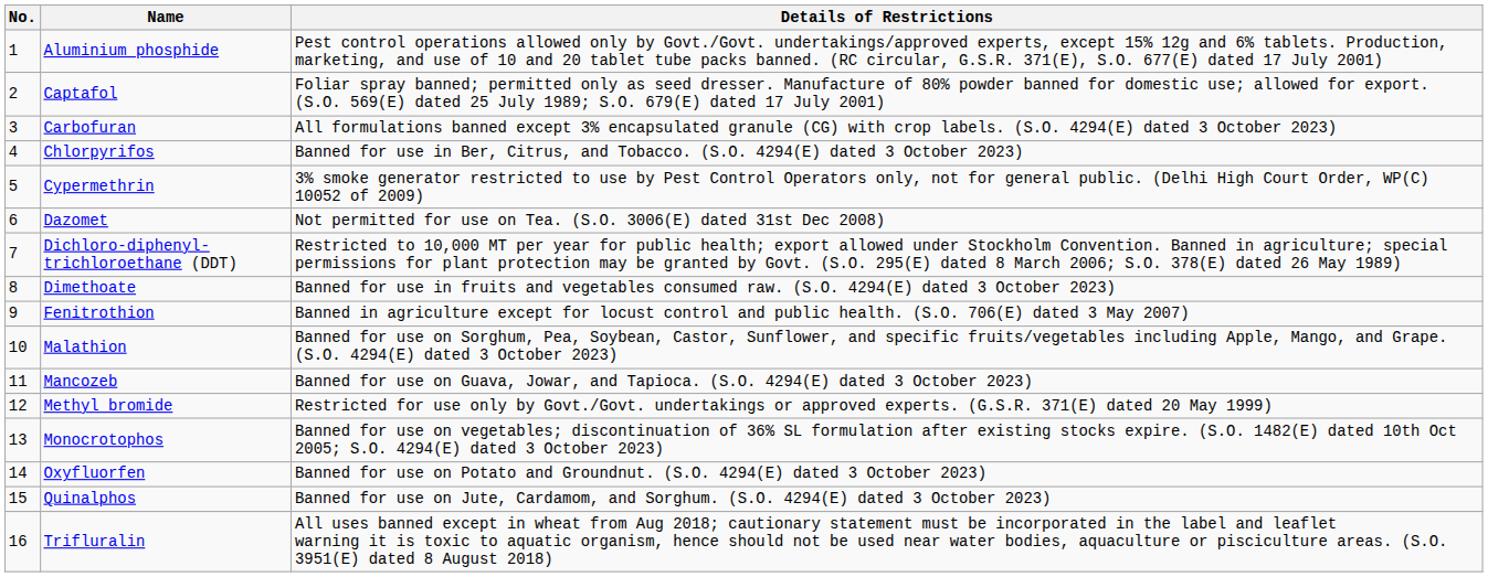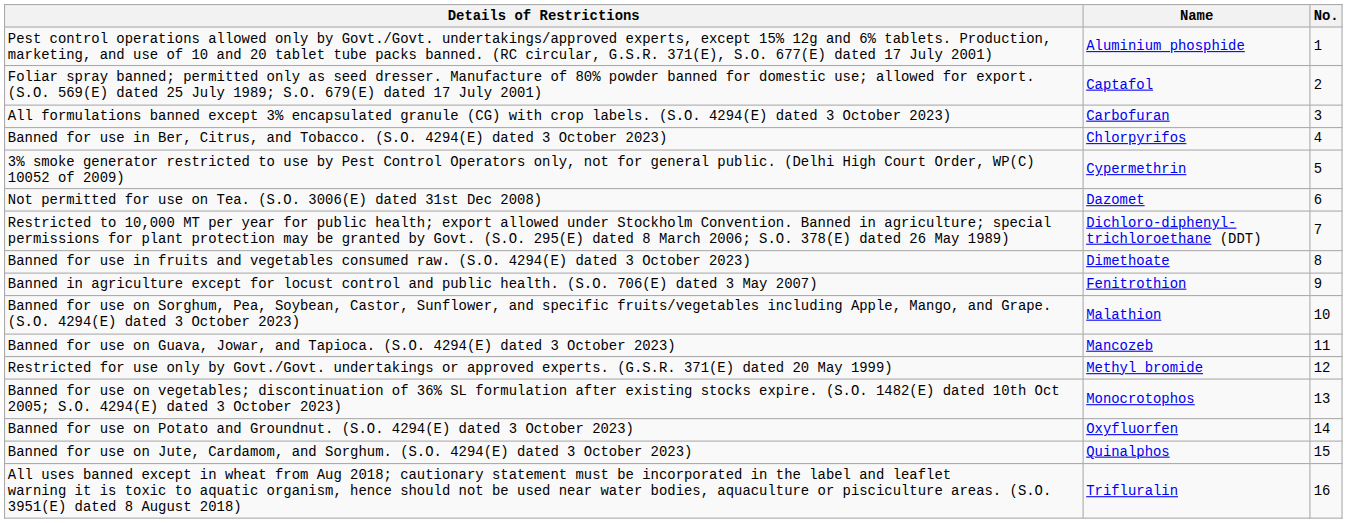 <table class="wikitable">
 <tr>
+<th>Details of Restrictions</th>
+<th>Name</th>
 <th>No.</th>
-<th>Name</th>
-<th>Details of Restrictions</th>
 </tr>
 <tr>
+<td>Pest control operations allowed only by Govt./Govt. undertakings/approved experts, except 15% 12g and 6% tablets. Production, marketing, and use of 10 and 20 tablet tube packs banned. (RC circular, G.S.R. 371(E), S.O. 677(E) dated 17 July 2001)</td>
+<td><a href='#'>Aluminium phosphide</a></td>
 <td>1</td>
-<td><a href='#'>Aluminium phosphide</a></td>
-<td>Pest control operations allowed only by Govt./Govt. undertakings/approved experts, except 15% 12g and 6% tablets. Production, marketing, and use of 10 and 20 tablet tube packs banned. (RC circular, G.S.R. 371(E), S.O. 677(E) dated 17 July 2001)</td>
 </tr>
 <tr>
+<td>Foliar spray banned; permitted only as seed dresser. Manufacture of 80% powder banned for domestic use; allowed for export. (S.O. 569(E) dated 25 July 1989; S.O. 679(E) dated 17 July 2001)</td>
+<td><a href='#'>Captafol</a></td>
 <td>2</td>
-<td><a href='#'>Captafol</a></td>
-<td>Foliar spray banned; permitted only as seed dresser. Manufacture of 80% powder banned for domestic use; allowed for export. (S.O. 569(E) dated 25 July 1989; S.O. 679(E) dated 17 July 2001)</td>
 </tr>
 <tr>
+<td>All formulations banned except 3% encapsulated granule (CG) with crop labels. (S.O. 4294(E) dated 3 October 2023)</td>
+<td><a href='#'>Carbofuran</a></td>
 <td>3</td>
-<td><a href='#'>Carbofuran</a></td>
-<td>All formulations banned except 3% encapsulated granule (CG) with crop labels. (S.O. 4294(E) dated 3 October 2023)</td>
 </tr>
 <tr>
+<td>Banned for use in Ber, Citrus, and Tobacco. (S.O. 4294(E) dated 3 October 2023)</td>
+<td><a href='#'>Chlorpyrifos</a></td>
 <td>4</td>
-<td><a href='#'>Chlorpyrifos</a></td>
-<td>Banned for use in Ber, Citrus, and Tobacco. (S.O. 4294(E) dated 3 October 2023)</td>
 </tr>
 <tr>
+<td>3% smoke generator restricted to use by Pest Control Operators only, not for general public. (Delhi High Court Order, WP(C) 10052 of 2009)</td>
+<td><a href='#'>Cypermethrin</a></td>
 <td>5</td>
-<td><a href='#'>Cypermethrin</a></td>
-<td>3% smoke generator restricted to use by Pest Control Operators only, not for general public. (Delhi High Court Order, WP(C) 10052 of 2009)</td>
 </tr>
 <tr>
+<td>Not permitted for use on Tea. (S.O. 3006(E) dated 31st Dec 2008)</td>
+<td><a href='#'>Dazomet</a></td>
 <td>6</td>
-<td><a href='#'>Dazomet</a></td>
-<td>Not permitted for use on Tea. (S.O. 3006(E) dated 31st Dec 2008)</td>
 </tr>
 <tr>
+<td>Restricted to 10,000 MT per year for public health; export allowed under Stockholm Convention. Banned in agriculture; special permissions for plant protection may be granted by Govt. (S.O. 295(E) dated 8 March 2006; S.O. 378(E) dated 26 May 1989)</td>
+<td><a href='#'>Dichloro-diphenyl-trichloroethane</a> (DDT)</td>
 <td>7</td>
-<td><a href='#'>Dichloro-diphenyl-trichloroethane</a> (DDT)</td>
-<td>Restricted to 10,000 MT per year for public health; export allowed under Stockholm Convention. Banned in agriculture; special permissions for plant protection may be granted by Govt. (S.O. 295(E) dated 8 March 2006; S.O. 378(E) dated 26 May 1989)</td>
 </tr>
 <tr>
+<td>Banned for use in fruits and vegetables consumed raw. (S.O. 4294(E) dated 3 October 2023)</td>
+<td><a href='#'>Dimethoate</a></td>
 <td>8</td>
-<td><a href='#'>Dimethoate</a></td>
-<td>Banned for use in fruits and vegetables consumed raw. (S.O. 4294(E) dated 3 October 2023)</td>
 </tr>
 <tr>
+<td>Banned in agriculture except for locust control and public health. (S.O. 706(E) dated 3 May 2007)</td>
+<td><a href='#'>Fenitrothion</a></td>
 <td>9</td>
-<td><a href='#'>Fenitrothion</a></td>
-<td>Banned in agriculture except for locust control and public health. (S.O. 706(E) dated 3 May 2007)</td>
 </tr>
 <tr>
+<td>Banned for use on Sorghum, Pea, Soybean, Castor, Sunflower, and specific fruits/vegetables including Apple, Mango, and Grape. (S.O. 4294(E) dated 3 October 2023)</td>
+<td><a href='#'>Malathion</a></td>
 <td>10</td>
-<td><a href='#'>Malathion</a></td>
-<td>Banned for use on Sorghum, Pea, Soybean, Castor, Sunflower, and specific fruits/vegetables including Apple, Mango, and Grape. (S.O. 4294(E) dated 3 October 2023)</td>
 </tr>
 <tr>
+<td>Banned for use on Guava, Jowar, and Tapioca. (S.O. 4294(E) dated 3 October 2023)</td>
+<td><a href='#'>Mancozeb</a></td>
 <td>11</td>
-<td><a href='#'>Mancozeb</a></td>
-<td>Banned for use on Guava, Jowar, and Tapioca. (S.O. 4294(E) dated 3 October 2023)</td>
 </tr>
 <tr>
+<td>Restricted for use only by Govt./Govt. undertakings or approved experts. (G.S.R. 371(E) dated 20 May 1999)</td>
+<td><a href='#'>Methyl bromide</a></td>
 <td>12</td>
-<td><a href='#'>Methyl bromide</a></td>
-<td>Restricted for use only by Govt./Govt. undertakings or approved experts. (G.S.R. 371(E) dated 20 May 1999)</td>
 </tr>
 <tr>
+<td>Banned for use on vegetables; discontinuation of 36% SL formulation after existing stocks expire. (S.O. 1482(E) dated 10th Oct 2005; S.O. 4294(E) dated 3 October 2023)</td>
+<td><a href='#'>Monocrotophos</a></td>
 <td>13</td>
-<td><a href='#'>Monocrotophos</a></td>
-<td>Banned for use on vegetables; discontinuation of 36% SL formulation after existing stocks expire. (S.O. 1482(E) dated 10th Oct 2005; S.O. 4294(E) dated 3 October 2023)</td>
 </tr>
 <tr>
+<td>Banned for use on Potato and Groundnut. (S.O. 4294(E) dated 3 October 2023)</td>
+<td><a href='#'>Oxyfluorfen</a></td>
 <td>14</td>
-<td><a href='#'>Oxyfluorfen</a></td>
-<td>Banned for use on Potato and Groundnut. (S.O. 4294(E) dated 3 October 2023)</td>
 </tr>
 <tr>
+<td>Banned for use on Jute, Cardamom, and Sorghum. (S.O. 4294(E) dated 3 October 2023)</td>
+<td><a href='#'>Quinalphos</a></td>
 <td>15</td>
-<td><a href='#'>Quinalphos</a></td>
-<td>Banned for use on Jute, Cardamom, and Sorghum. (S.O. 4294(E) dated 3 October 2023)</td>
 </tr>
 <tr>
+<td>All uses banned except in wheat from Aug 2018; cautionary statement must be incorporated in the label and leaflet<br>warning it is toxic to aquatic organism, hence should not be used near water bodies, aquaculture or pisciculture areas. (S.O. 3951(E) dated 8 August 2018)</td>
+<td><a href='#'>Trifluralin</a></td>
 <td>16</td>
-<td><a href='#'>Trifluralin</a></td>
-<td>All uses banned except in wheat from Aug 2018; cautionary statement must be incorporated in the label and leaflet<br>warning it is toxic to aquatic organism, hence should not be used near water bodies, aquaculture or pisciculture areas. (S.O. 3951(E) dated 8 August 2018)</td>
 </tr>
 </table>
